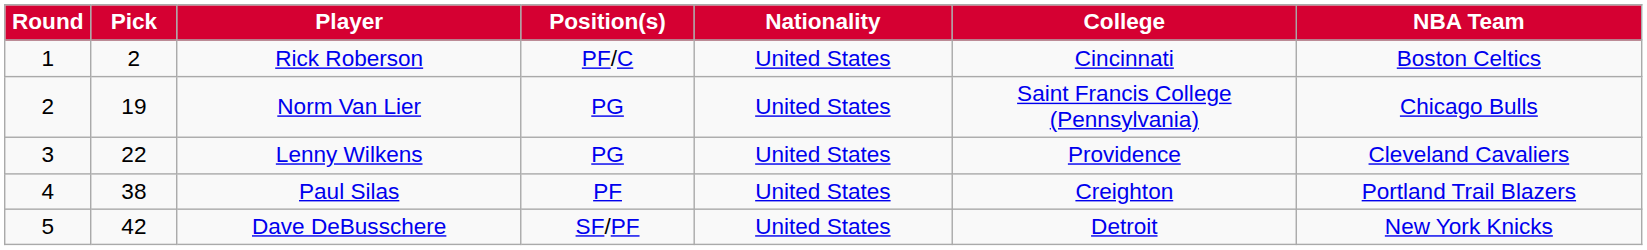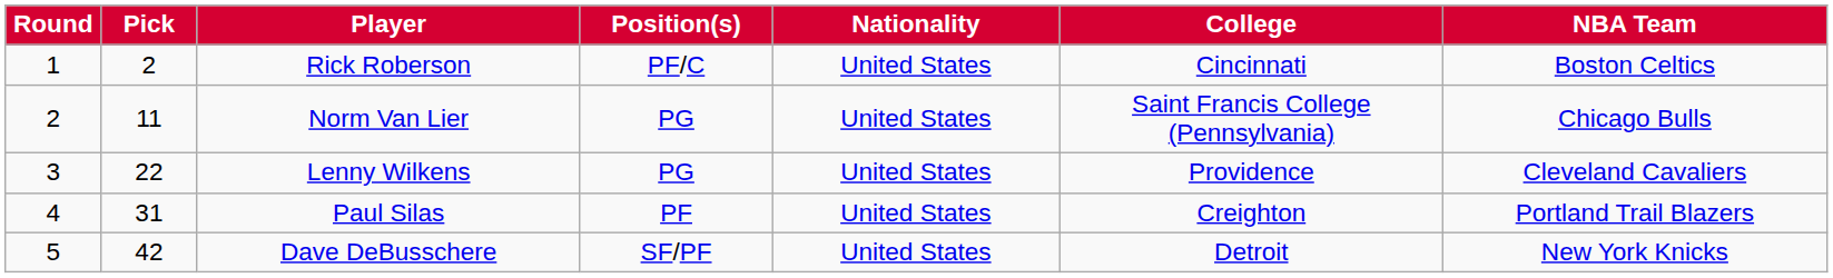 <table class="wikitable sortable sortable">
 <tr>
 <th style="background:#D50032; color:#FFFFFF" width="5%">Round</th>
 <th style="background:#D50032; color:#FFFFFF" width="5%">Pick</th>
 <th style="background:#D50032; color:#FFFFFF" width="20%">Player</th>
 <th style="background:#D50032; color:#FFFFFF" width="10%">Position(s)</th>
 <th style="background:#D50032; color:#FFFFFF" width="15%">Nationality</th>
 <th style="background:#D50032; color:#FFFFFF" width="20%">College</th>
 <th style="background:#D50032; color:#FFFFFF" width="20%">NBA Team</th>
 </tr>
 <tr style="text-align: center">
 <td>1</td>
 <td>2</td>
 <td><a href='#'>Rick Roberson</a></td>
 <td><a href='#'>PF</a>/<a href='#'>C</a></td>
 <td> <a href='#'>United States</a></td>
 <td><a href='#'>Cincinnati</a></td>
 <td><a href='#'>Boston Celtics</a></td>
 </tr>
 <tr style="text-align: center">
 <td>2</td>
-<td>19</td>
+<td>11</td>
 <td><a href='#'>Norm Van Lier</a></td>
 <td><a href='#'>PG</a></td>
 <td> <a href='#'>United States</a></td>
 <td><a href='#'>Saint Francis College<br>(Pennsylvania)</a></td>
 <td><a href='#'>Chicago Bulls</a></td>
 </tr>
 <tr style="text-align: center">
 <td>3</td>
 <td>22</td>
 <td><a href='#'>Lenny Wilkens</a></td>
 <td><a href='#'>PG</a></td>
 <td> <a href='#'>United States</a></td>
 <td><a href='#'>Providence</a></td>
 <td><a href='#'>Cleveland Cavaliers</a></td>
 </tr>
 <tr style="text-align: center">
 <td>4</td>
-<td>38</td>
+<td>31</td>
 <td><a href='#'>Paul Silas</a></td>
 <td><a href='#'>PF</a></td>
 <td> <a href='#'>United States</a></td>
 <td><a href='#'>Creighton</a></td>
 <td><a href='#'>Portland Trail Blazers</a></td>
 </tr>
 <tr style="text-align: center">
 <td>5</td>
 <td>42</td>
 <td><a href='#'>Dave DeBusschere</a></td>
 <td><a href='#'>SF</a>/<a href='#'>PF</a></td>
 <td> <a href='#'>United States</a></td>
 <td><a href='#'>Detroit</a></td>
 <td><a href='#'>New York Knicks</a></td>
 </tr>
 </table>
